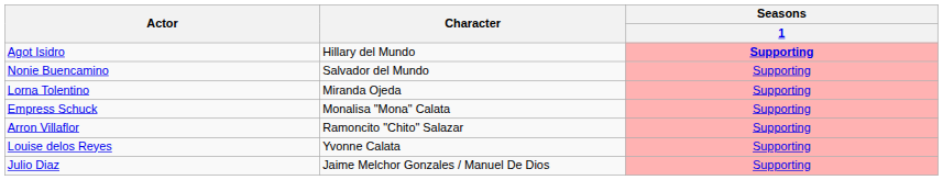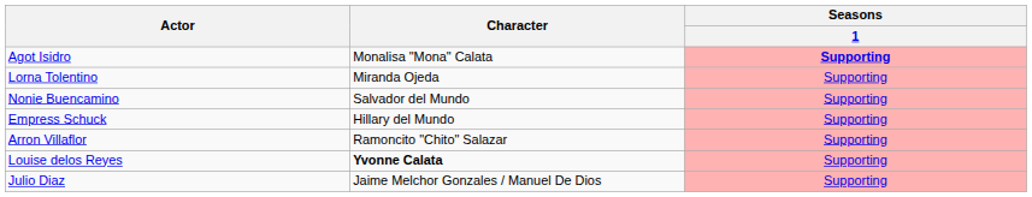 <table class="wikitable">
 <tr>
 <th style="width:5%;" rowspan="2">Actor</th>
 <th style="width:5%;" rowspan="2">Character</th>
 <th colspan="1">Seasons</th>
 </tr>
 <tr>
 <th style="width:5%;"><a href='#'>1</a></th>
 </tr>
 <tr>
 <td><a href='#'>Agot Isidro</a></td>
-<td>Hillary del Mundo</td>
+<td>Monalisa "Mona" Calata</td>
 <td colspan="1" style="background: #ffb2b2"  align="center"><strong><a href='#'>Supporting</a></strong></td>
+</tr>
+<tr>
+<td><a href='#'>Lorna Tolentino</a></td>
+<td>Miranda Ojeda</td>
+<td colspan="1" style="background: #ffb2b2"  align="center"><a href='#'>Supporting</a></td>
 </tr>
 <tr>
 <td><a href='#'>Nonie Buencamino</a></td>
 <td>Salvador del Mundo</td>
 <td colspan="1" style="background: #ffb2b2"  align="center"><a href='#'>Supporting</a></td>
 </tr>
 <tr>
-<td><a href='#'>Lorna Tolentino</a></td>
-<td>Miranda Ojeda</td>
-<td colspan="1" style="background: #ffb2b2"  align="center"><a href='#'>Supporting</a></td>
-</tr>
-<tr>
 <td><a href='#'>Empress Schuck</a></td>
-<td>Monalisa "Mona" Calata</td>
+<td>Hillary del Mundo</td>
 <td colspan="1" style="background: #ffb2b2"  align="center"><a href='#'>Supporting</a></td>
 </tr>
 <tr>
 <td><a href='#'>Arron Villaflor</a></td>
 <td>Ramoncito "Chito" Salazar</td>
 <td colspan="1" style="background: #ffb2b2"  align="center"><a href='#'>Supporting</a></td>
 </tr>
 <tr>
 <td><a href='#'>Louise delos Reyes</a></td>
-<td>Yvonne Calata</td>
+<td><strong>Yvonne Calata</strong></td>
 <td colspan="1" style="background: #ffb2b2"  align="center"><a href='#'>Supporting</a></td>
 </tr>
 <tr>
 <td><a href='#'>Julio Diaz</a></td>
 <td>Jaime Melchor Gonzales / Manuel De Dios</td>
 <td colspan="1" style="background: #ffb2b2"  align="center"><a href='#'>Supporting</a></td>
 </tr>
 </table>
